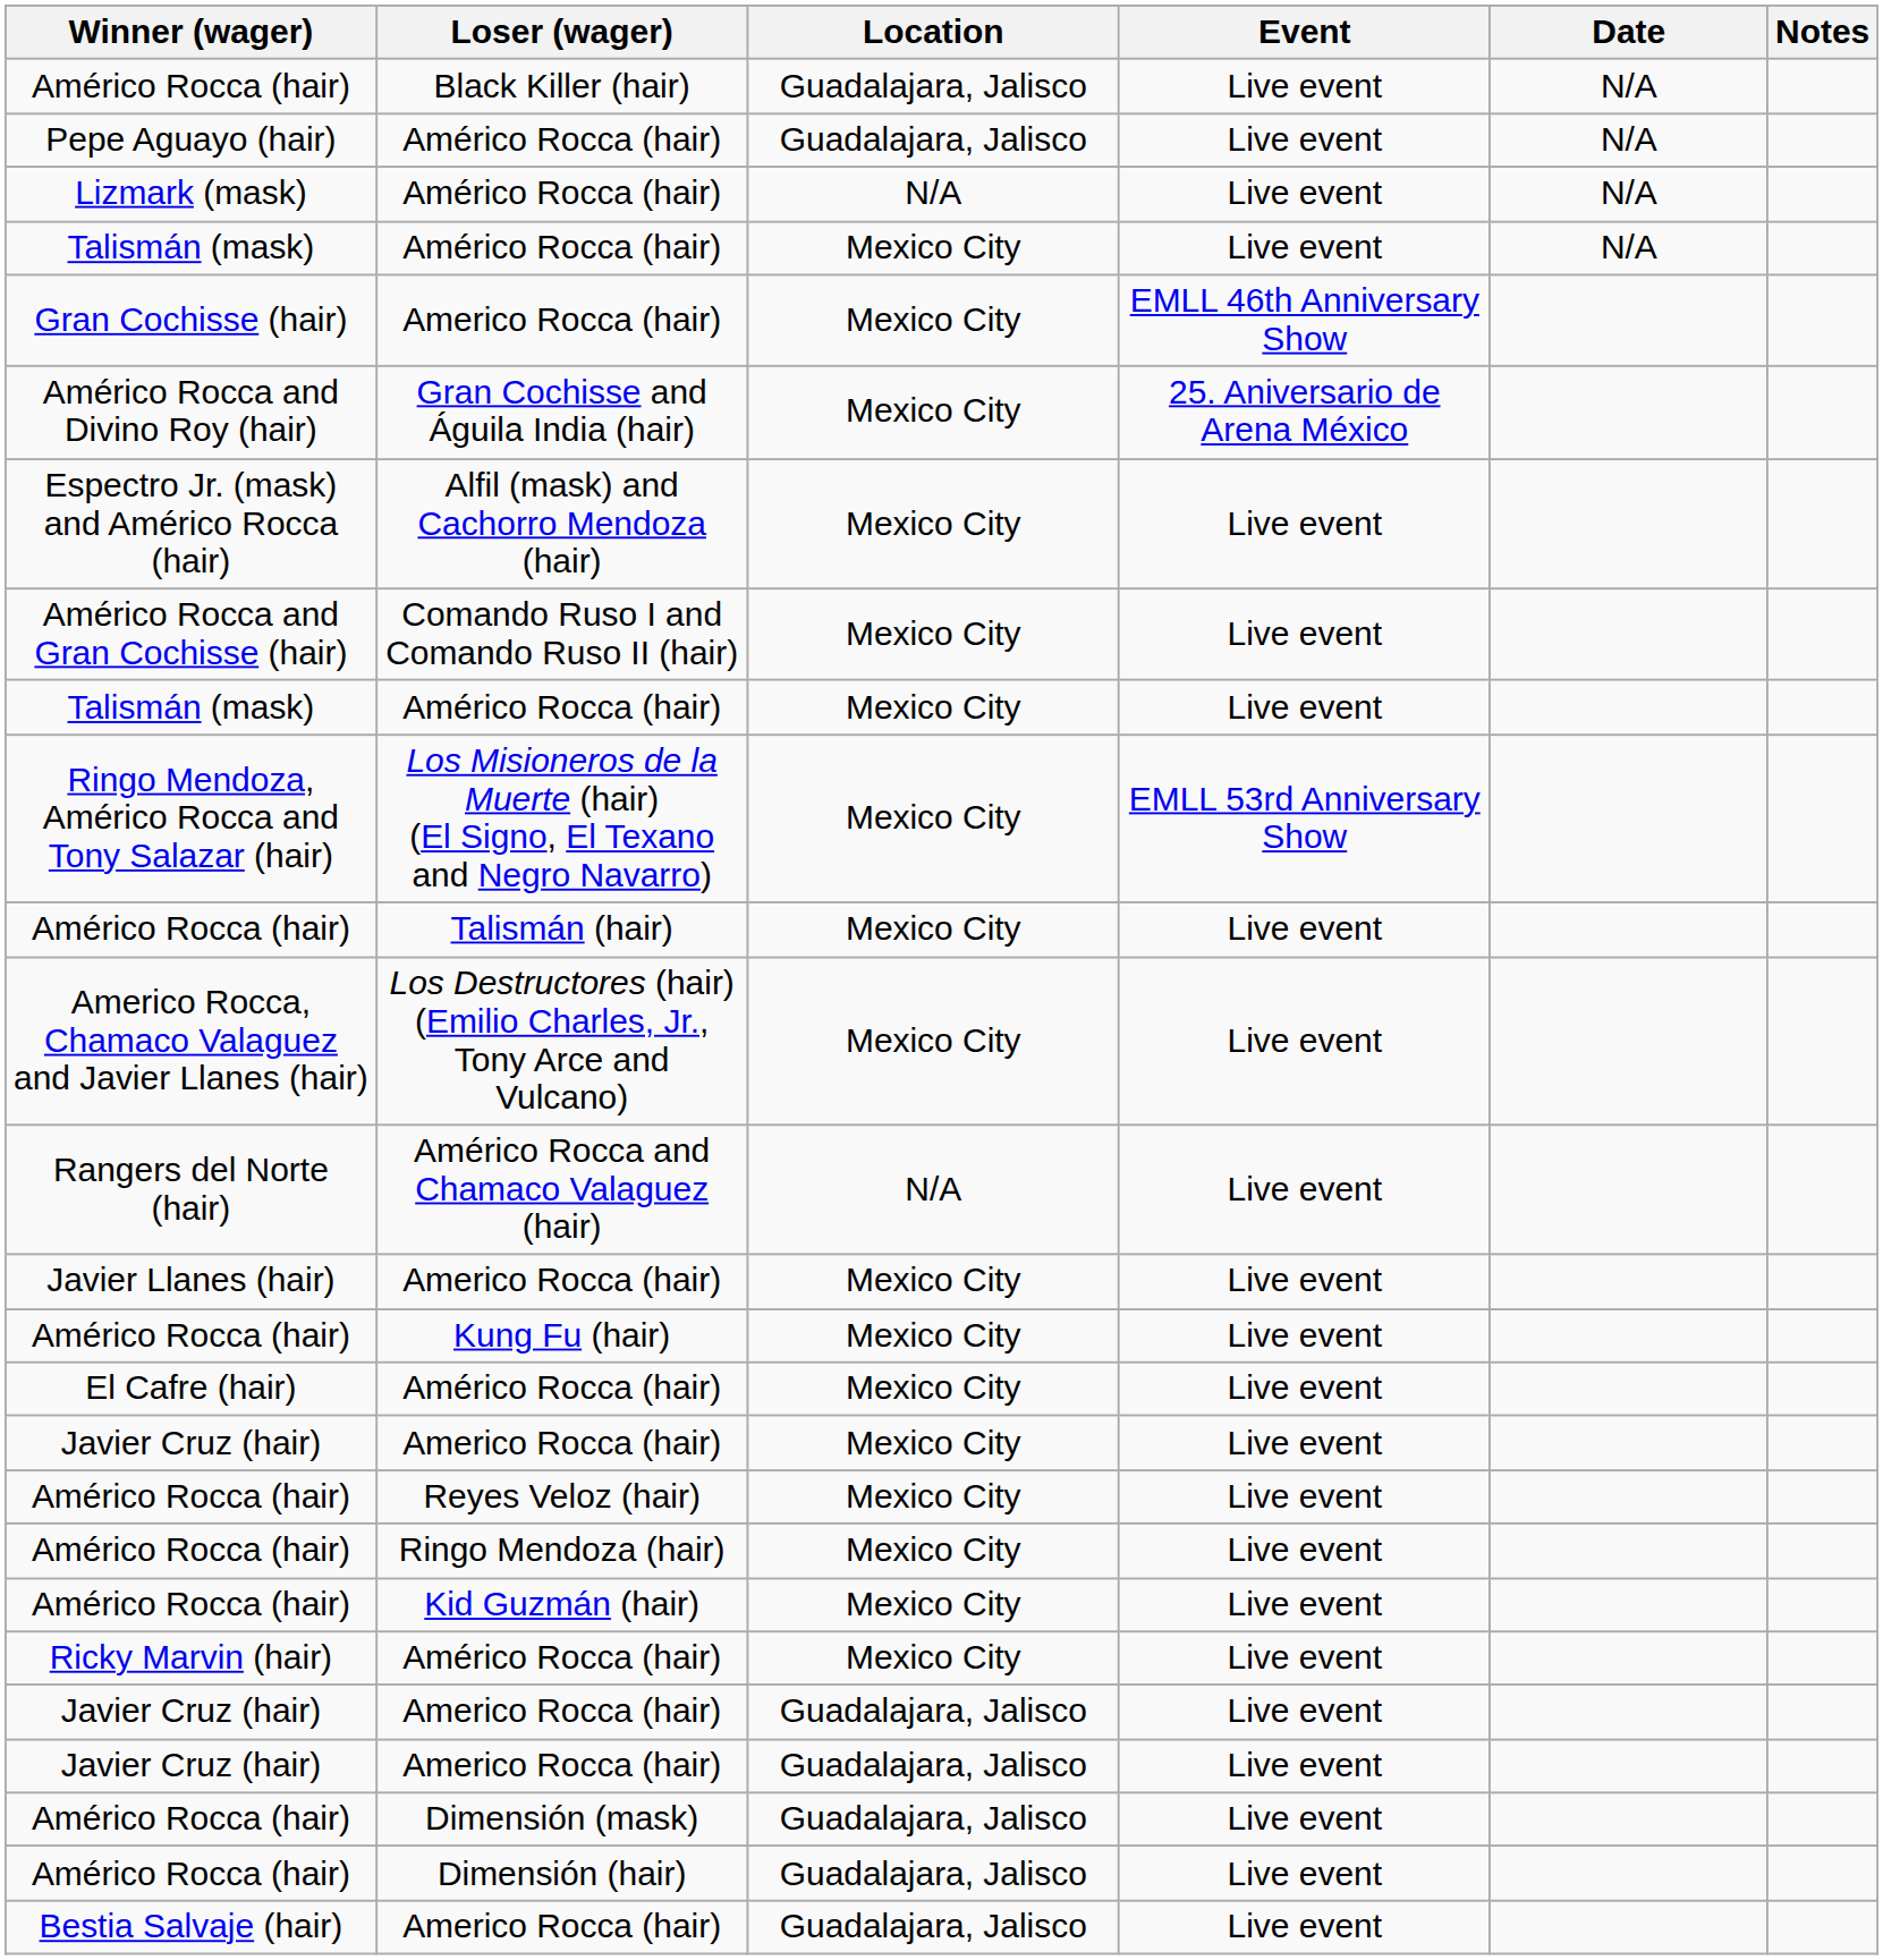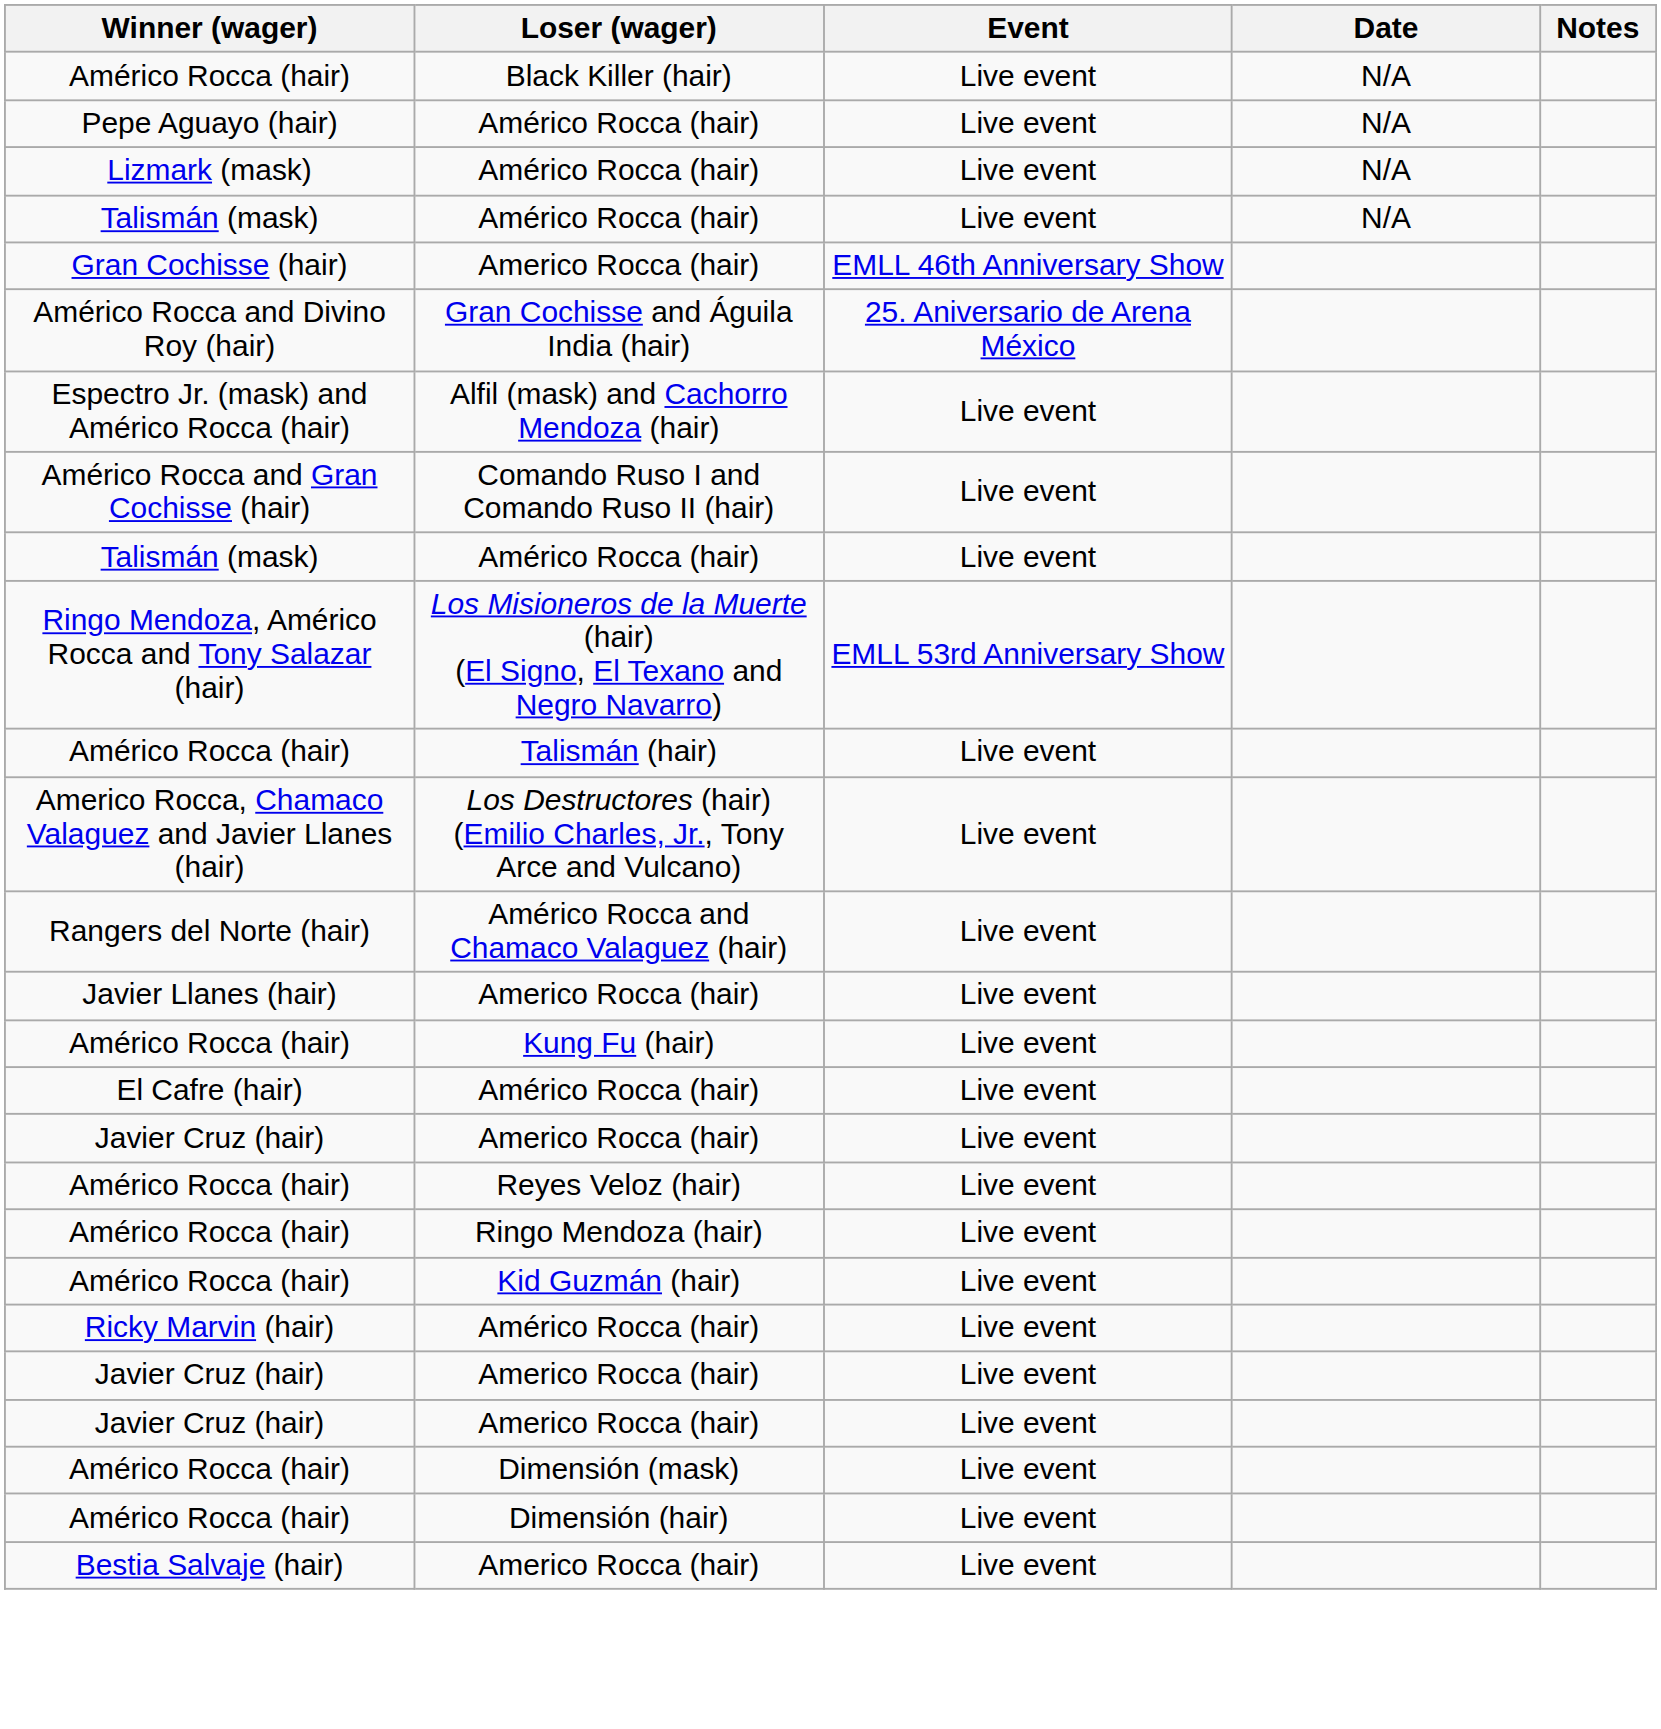 <table class="wikitable sortable" width=100%  style="text-align: center">
 <tr>
 <th width=20% scope="col">Winner (wager)</th>
 <th width=20% scope="col">Loser (wager)</th>
-<th width=20% scope="col">Location</th>
 <th width=20% scope="col">Event</th>
 <th width=15% scope="col">Date</th>
 <th class="unsortable" width=5% scope="col">Notes</th>
 </tr>
 <tr>
 <td>Américo Rocca (hair)</td>
 <td>Black Killer (hair)</td>
-<td>Guadalajara, Jalisco</td>
 <td>Live event</td>
 <td>N/A</td>
 <td> </td>
 </tr>
 <tr>
 <td>Pepe Aguayo (hair)</td>
 <td>Américo Rocca (hair)</td>
-<td>Guadalajara, Jalisco</td>
 <td>Live event</td>
 <td>N/A</td>
 <td> </td>
 </tr>
 <tr>
 <td><a href='#'>Lizmark</a> (mask)</td>
 <td>Américo Rocca (hair)</td>
-<td>N/A</td>
 <td>Live event</td>
 <td>N/A</td>
 <td> </td>
 </tr>
 <tr>
 <td><a href='#'>Talismán</a> (mask)</td>
 <td>Américo Rocca (hair)</td>
-<td>Mexico City</td>
 <td>Live event</td>
 <td>N/A</td>
 <td> </td>
 </tr>
 <tr>
 <td><a href='#'>Gran Cochisse</a> (hair)</td>
 <td>Americo Rocca (hair)</td>
-<td>Mexico City</td>
 <td><a href='#'>EMLL 46th Anniversary Show</a></td>
 <td></td>
 <td></td>
 </tr>
 <tr>
 <td>Américo Rocca and Divino Roy (hair)</td>
 <td><a href='#'>Gran Cochisse</a> and Águila India (hair)</td>
-<td>Mexico City</td>
 <td><a href='#'>25. Aniversario de Arena México</a></td>
 <td></td>
 <td></td>
 </tr>
 <tr>
 <td>Espectro Jr. (mask) and Américo Rocca (hair)</td>
 <td>Alfil (mask) and <a href='#'>Cachorro Mendoza</a> (hair)</td>
-<td>Mexico City</td>
 <td>Live event</td>
 <td></td>
 <td> </td>
 </tr>
 <tr>
 <td>Américo Rocca and <a href='#'>Gran Cochisse</a> (hair)</td>
 <td>Comando Ruso I and Comando Ruso II (hair)</td>
-<td>Mexico City</td>
 <td>Live event</td>
 <td></td>
 <td> </td>
 </tr>
 <tr>
 <td><a href='#'>Talismán</a> (mask)</td>
 <td>Américo Rocca (hair)</td>
-<td>Mexico City</td>
 <td>Live event</td>
 <td></td>
 <td> </td>
 </tr>
 <tr>
 <td><a href='#'>Ringo Mendoza</a>, Américo Rocca and <a href='#'>Tony Salazar</a> (hair)</td>
 <td><em><a href='#'>Los Misioneros de la Muerte</a></em> (hair)<br>(<a href='#'>El Signo</a>, <a href='#'>El Texano</a> and <a href='#'>Negro Navarro</a>)</td>
-<td>Mexico City</td>
 <td><a href='#'>EMLL 53rd Anniversary Show</a></td>
 <td></td>
 <td></td>
 </tr>
 <tr>
 <td>Américo Rocca (hair)</td>
 <td><a href='#'>Talismán</a> (hair)</td>
-<td>Mexico City</td>
 <td>Live event</td>
 <td></td>
 <td></td>
 </tr>
 <tr>
 <td>Americo Rocca, <a href='#'>Chamaco Valaguez</a> and Javier Llanes (hair)</td>
 <td><em>Los Destructores</em> (hair)<br>(<a href='#'>Emilio Charles, Jr.</a>, Tony Arce and Vulcano)</td>
-<td>Mexico City</td>
 <td>Live event</td>
 <td></td>
 <td> </td>
 </tr>
 <tr>
 <td>Rangers del Norte (hair)</td>
 <td>Américo Rocca and <a href='#'>Chamaco Valaguez</a> (hair)</td>
-<td>N/A</td>
 <td>Live event</td>
 <td></td>
 <td> </td>
 </tr>
 <tr>
 <td>Javier Llanes (hair)</td>
 <td>Americo Rocca (hair)</td>
-<td>Mexico City</td>
 <td>Live event</td>
 <td></td>
 <td> </td>
 </tr>
 <tr>
 <td>Américo Rocca (hair)</td>
 <td><a href='#'>Kung Fu</a> (hair)</td>
-<td>Mexico City</td>
 <td>Live event</td>
 <td></td>
 <td></td>
 </tr>
 <tr>
 <td>El Cafre (hair)</td>
 <td>Américo Rocca (hair)</td>
-<td>Mexico City</td>
 <td>Live event</td>
 <td></td>
 <td> </td>
 </tr>
 <tr>
 <td>Javier Cruz (hair)</td>
 <td>Americo Rocca (hair)</td>
-<td>Mexico City</td>
 <td>Live event</td>
 <td></td>
 <td> </td>
 </tr>
 <tr>
 <td>Américo Rocca (hair)</td>
 <td>Reyes Veloz (hair)</td>
-<td>Mexico City</td>
 <td>Live event</td>
 <td></td>
 <td></td>
 </tr>
 <tr>
 <td>Américo Rocca (hair)</td>
 <td>Ringo Mendoza (hair)</td>
-<td>Mexico City</td>
 <td>Live event</td>
 <td></td>
 <td></td>
 </tr>
 <tr>
 <td>Américo Rocca (hair)</td>
 <td><a href='#'>Kid Guzmán</a> (hair)</td>
-<td>Mexico City</td>
 <td>Live event</td>
 <td></td>
 <td></td>
 </tr>
 <tr>
 <td><a href='#'>Ricky Marvin</a> (hair)</td>
 <td>Américo Rocca (hair)</td>
-<td>Mexico City</td>
 <td>Live event</td>
 <td></td>
 <td> </td>
 </tr>
 <tr>
 <td>Javier Cruz (hair)</td>
 <td>Americo Rocca (hair)</td>
-<td>Guadalajara, Jalisco</td>
 <td>Live event</td>
 <td></td>
 <td> </td>
 </tr>
 <tr>
 <td>Javier Cruz (hair)</td>
 <td>Americo Rocca (hair)</td>
-<td>Guadalajara, Jalisco</td>
 <td>Live event</td>
 <td></td>
 <td> </td>
 </tr>
 <tr>
 <td>Américo Rocca (hair)</td>
 <td>Dimensión (mask)</td>
-<td>Guadalajara, Jalisco</td>
 <td>Live event</td>
 <td></td>
 <td> </td>
 </tr>
 <tr>
 <td>Américo Rocca (hair)</td>
 <td>Dimensión (hair)</td>
-<td>Guadalajara, Jalisco</td>
 <td>Live event</td>
 <td></td>
 <td> </td>
 </tr>
 <tr>
 <td><a href='#'>Bestia Salvaje</a> (hair)</td>
 <td>Americo Rocca (hair)</td>
-<td>Guadalajara, Jalisco</td>
 <td>Live event</td>
 <td></td>
 <td> </td>
 </tr>
 </table>
